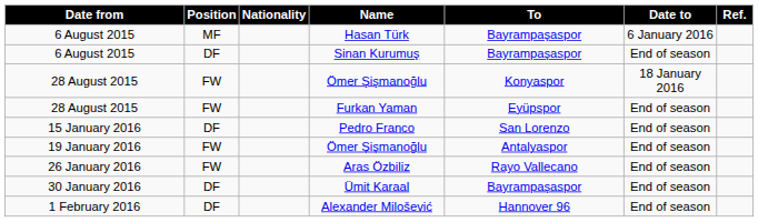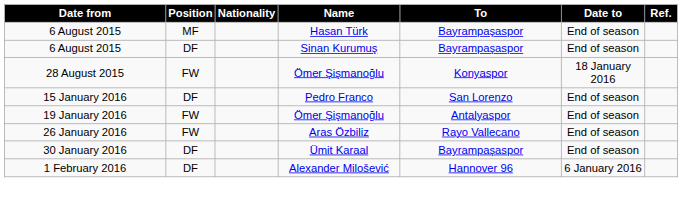 <table class="wikitable" style="text-align:center; font-size:90%; ">
 <tr>
 <th style="background:#000000; color:white; width:200px;">Date from</th>
 <th style="background:#000000; color:white; width:50px;">Position</th>
 <th style="background:#000000; color:white; width:50px;">Nationality</th>
 <th style="background:#000000; color:white; width:150px;">Name</th>
 <th style="background:#000000; color:white; width:200px;">To</th>
 <th style="background:#000000; color:white; width:100px;">Date to</th>
 <th style="background:#000000; color:white; width:35px;">Ref.</th>
 </tr>
 <tr>
 <td>6 August 2015</td>
 <td>MF</td>
 <td></td>
 <td><a href='#'>Hasan Türk</a></td>
 <td><a href='#'>Bayrampaşaspor</a></td>
-<td>6 January 2016</td>
+<td>End of season</td>
 <td></td>
 </tr>
 <tr>
 <td>6 August 2015</td>
 <td>DF</td>
 <td></td>
 <td><a href='#'>Sinan Kurumuş</a></td>
 <td><a href='#'>Bayrampaşaspor</a></td>
 <td>End of season</td>
 <td></td>
 </tr>
 <tr>
 <td>28 August 2015</td>
 <td>FW</td>
 <td></td>
 <td><a href='#'>Ömer Şişmanoğlu</a></td>
 <td><a href='#'>Konyaspor</a></td>
 <td>18 January 2016</td>
-<td></td>
-</tr>
-<tr>
-<td>28 August 2015</td>
-<td>FW</td>
-<td></td>
-<td><a href='#'>Furkan Yaman</a></td>
-<td><a href='#'>Eyüpspor</a></td>
-<td>End of season</td>
 <td></td>
 </tr>
 <tr>
 <td>15 January 2016</td>
 <td>DF</td>
 <td></td>
 <td><a href='#'>Pedro Franco</a></td>
 <td><a href='#'>San Lorenzo</a></td>
 <td>End of season</td>
 <td></td>
 </tr>
 <tr>
 <td>19 January 2016</td>
 <td>FW</td>
 <td></td>
 <td><a href='#'>Ömer Şişmanoğlu</a></td>
 <td><a href='#'>Antalyaspor</a></td>
 <td>End of season</td>
 <td></td>
 </tr>
 <tr>
 <td>26 January 2016</td>
 <td>FW</td>
 <td></td>
 <td><a href='#'>Aras Özbiliz</a></td>
 <td><a href='#'>Rayo Vallecano</a></td>
 <td>End of season</td>
 <td></td>
 </tr>
 <tr>
 <td>30 January 2016</td>
 <td>DF</td>
 <td></td>
 <td><a href='#'>Ümit Karaal</a></td>
 <td><a href='#'>Bayrampaşaspor</a></td>
 <td>End of season</td>
 <td></td>
 </tr>
 <tr>
 <td>1 February 2016</td>
 <td>DF</td>
 <td></td>
 <td><a href='#'>Alexander Milošević</a></td>
 <td><a href='#'>Hannover 96</a></td>
-<td>End of season</td>
+<td>6 January 2016</td>
 <td></td>
 </tr>
 </table>
